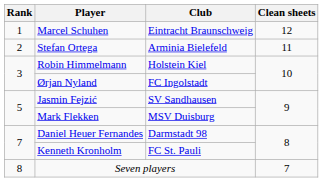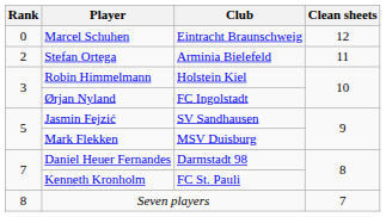 <table class="wikitable" style="text-align:center">
 <tr>
 <th>Rank</th>
 <th>Player</th>
 <th>Club</th>
 <th>Clean sheets</th>
 </tr>
 <tr>
-<td>1</td>
+<td>0</td>
 <td align="left"> <a href='#'>Marcel Schuhen</a></td>
 <td align="left"><a href='#'>Eintracht Braunschweig</a></td>
 <td>12</td>
 </tr>
 <tr>
 <td>2</td>
 <td align="left"> <a href='#'>Stefan Ortega</a></td>
 <td align="left"><a href='#'>Arminia Bielefeld</a></td>
 <td>11</td>
 </tr>
 <tr>
 <td rowspan=2>3</td>
 <td align="left"> <a href='#'>Robin Himmelmann</a></td>
 <td align="left"><a href='#'>Holstein Kiel</a></td>
 <td rowspan=2>10</td>
 </tr>
 <tr>
 <td align="left"> <a href='#'>Ørjan Nyland</a></td>
 <td align="left"><a href='#'>FC Ingolstadt</a></td>
 </tr>
 <tr>
 <td rowspan=2>5</td>
 <td align="left"> <a href='#'>Jasmin Fejzić</a></td>
 <td align="left"><a href='#'>SV Sandhausen</a></td>
 <td rowspan=2>9</td>
 </tr>
 <tr>
 <td align="left"> <a href='#'>Mark Flekken</a></td>
 <td align="left"><a href='#'>MSV Duisburg</a></td>
 </tr>
 <tr>
 <td rowspan=2>7</td>
 <td align="left"> <a href='#'>Daniel Heuer Fernandes</a></td>
 <td align="left"><a href='#'>Darmstadt 98</a></td>
 <td rowspan=2>8</td>
 </tr>
 <tr>
 <td align="left"> <a href='#'>Kenneth Kronholm</a></td>
 <td align="left"><a href='#'>FC St. Pauli</a></td>
 </tr>
 <tr>
 <td>8</td>
 <td align="center" colspan=2><em>Seven players</em></td>
 <td>7</td>
 </tr>
 </table>
